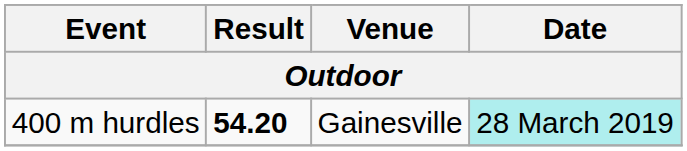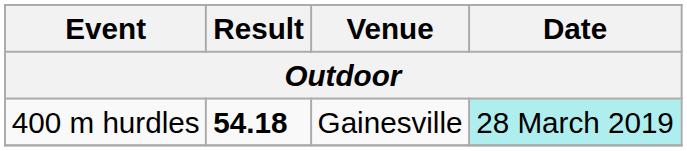 <table class="wikitable" style="border-collapse: collapse; font-size: 95%;">
 <tr>
 <th>Event</th>
 <th>Result</th>
 <th>Venue</th>
 <th>Date</th>
 </tr>
 <tr>
 <th colspan=4><em>Outdoor</em></th>
 </tr>
 <tr>
 <td>400 m hurdles</td>
-<td><strong>54.20</strong></td>
+<td><strong>54.18</strong></td>
 <td> Gainesville</td>
 <td style="background: paleturquoise;">28 March 2019</td>
 </tr>
 <tr>
 </tr>
 </table>
